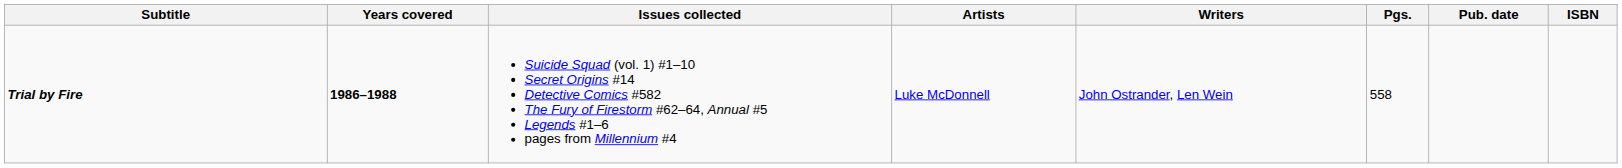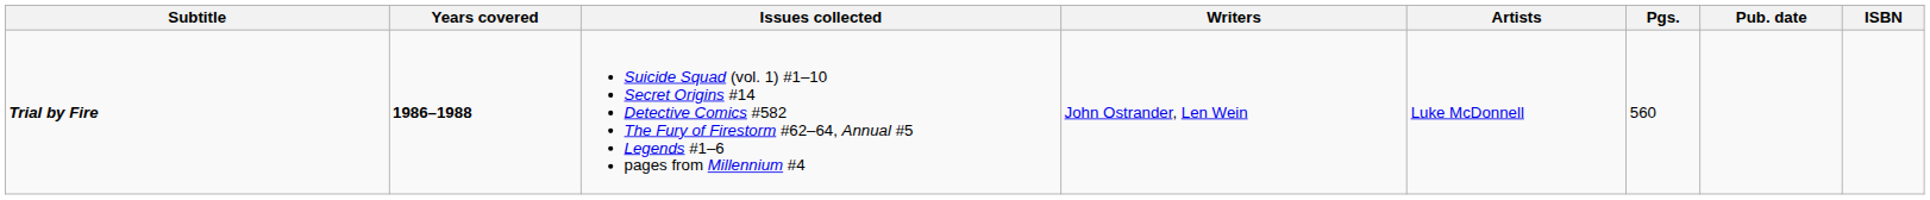 <table class="wikitable sortable" width=98%>
 <tr>
 <th class="unsortable" width="20%">Subtitle</th>
 <th width="10%">Years covered</th>
 <th width="25%">Issues collected</th>
+<th class="unsortable">Writers</th>
 <th class="unsortable">Artists</th>
-<th class="unsortable">Writers</th>
 <th>Pgs.</th>
 <th>Pub. date</th>
 <th class="unsortable">ISBN</th>
 </tr>
 <tr>
 <td><strong><em>Trial by Fire</em></strong></td>
 <td><strong>1986–1988</strong></td>
 <td><br><ul><li><em><a href='#'>Suicide Squad</a></em> (vol. 1) #1–10</li><li><em><a href='#'>Secret Origins</a></em> #14</li><li><em><a href='#'>Detective Comics</a></em> #582</li><li><em><a href='#'>The Fury of Firestorm</a></em> #62–64, <em>Annual</em> #5</li><li><em><a href='#'>Legends</a></em> #1–6</li><li>pages from <em><a href='#'>Millennium</a></em> #4</li></ul></td>
+<td><a href='#'>John Ostrander</a>, <a href='#'>Len Wein</a></td>
 <td><a href='#'>Luke McDonnell</a></td>
-<td><a href='#'>John Ostrander</a>, <a href='#'>Len Wein</a></td>
-<td>558</td>
+<td>560</td>
 <td></td>
 <td></td>
 </tr>
 </table>
